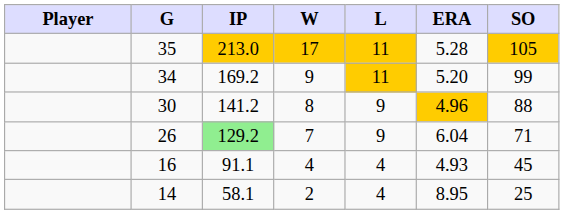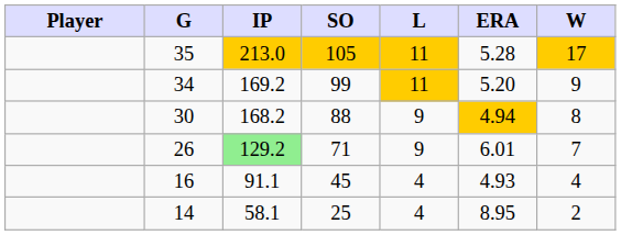 <table class="wikitable sortable">
 <tr>
 <th style="background:#ddf; width:16%;">Player</th>
 <th style="background:#ddf; width:9%;">G</th>
 <th style="background:#ddf; width:9%;">IP</th>
-<th style="background:#ddf; width:9%;">W</th>
+<th style="background:#ddf; width:9%;">SO</th>
 <th style="background:#ddf; width:9%;">L</th>
 <th style="background:#ddf; width:9%;">ERA</th>
-<th style="background:#ddf; width:9%;">SO</th>
+<th style="background:#ddf; width:9%;">W</th>
 </tr>
 <tr style="text-align:center;">
 <td></td>
 <td>35</td>
 <td bgcolor="#FFCC00">213.0</td>
-<td bgcolor="#FFCC00">17</td>
+<td bgcolor="#FFCC00">105</td>
 <td bgcolor="#FFCC00">11</td>
 <td>5.28</td>
-<td bgcolor="#FFCC00">105</td>
+<td bgcolor="#FFCC00">17</td>
 </tr>
 <tr style="text-align:center;">
 <td></td>
 <td>34</td>
 <td>169.2</td>
-<td>9</td>
+<td>99</td>
 <td bgcolor="#FFCC00">11</td>
 <td>5.20</td>
-<td>99</td>
+<td>9</td>
 </tr>
 <tr style="text-align:center;">
 <td></td>
 <td>30</td>
-<td>141.2</td>
+<td>168.2</td>
+<td>88</td>
+<td>9</td>
+<td bgcolor="#FFCC00">4.94</td>
 <td>8</td>
-<td>9</td>
-<td bgcolor="#FFCC00">4.96</td>
-<td>88</td>
 </tr>
 <tr style="text-align:center;">
 <td></td>
 <td>26</td>
 <td style="background: lightgreen;">129.2</td>
+<td>71</td>
+<td>9</td>
+<td>6.01</td>
 <td>7</td>
-<td>9</td>
-<td>6.04</td>
-<td>71</td>
 </tr>
 <tr style="text-align:center;">
 <td></td>
 <td>16</td>
 <td>91.1</td>
-<td>4</td>
+<td>45</td>
 <td>4</td>
 <td>4.93</td>
-<td>45</td>
+<td>4</td>
 </tr>
 <tr style="text-align:center;">
 <td></td>
 <td>14</td>
 <td>58.1</td>
-<td>2</td>
+<td>25</td>
 <td>4</td>
 <td>8.95</td>
-<td>25</td>
+<td>2</td>
 </tr>
 </table>
